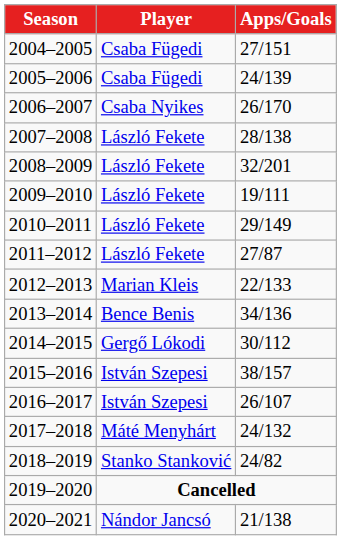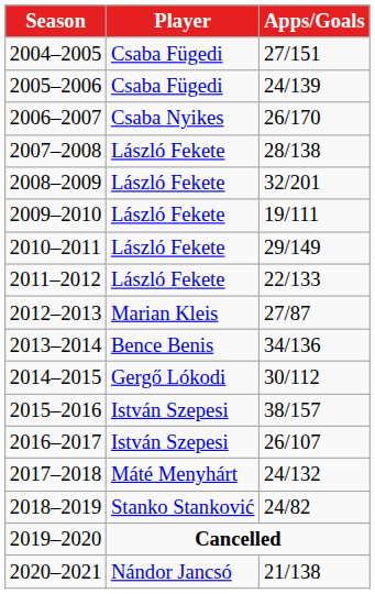 <table class="wikitable">
 <tr>
 <th style="color:white; background:#E62020">Season</th>
 <th style="color:white; background:#E62020">Player</th>
 <th style="color:white; background:#E62020">Apps/Goals</th>
 </tr>
 <tr>
 <td>2004–2005</td>
 <td> <a href='#'>Csaba Fügedi</a></td>
 <td>27/151</td>
 </tr>
 <tr>
 <td>2005–2006</td>
 <td> <a href='#'>Csaba Fügedi</a></td>
 <td>24/139</td>
 </tr>
 <tr>
 <td>2006–2007</td>
 <td> <a href='#'>Csaba Nyikes</a></td>
 <td>26/170</td>
 </tr>
 <tr>
 <td>2007–2008</td>
 <td> <a href='#'>László Fekete</a></td>
 <td>28/138</td>
 </tr>
 <tr>
 <td>2008–2009</td>
 <td> <a href='#'>László Fekete</a></td>
 <td>32/201</td>
 </tr>
 <tr>
 <td>2009–2010</td>
 <td> <a href='#'>László Fekete</a></td>
 <td>19/111</td>
 </tr>
 <tr>
 <td>2010–2011</td>
 <td> <a href='#'>László Fekete</a></td>
 <td>29/149</td>
 </tr>
 <tr>
 <td>2011–2012</td>
 <td> <a href='#'>László Fekete</a></td>
-<td>27/87</td>
+<td>22/133</td>
 </tr>
 <tr>
 <td>2012–2013</td>
 <td> <a href='#'>Marian Kleis</a></td>
-<td>22/133</td>
+<td>27/87</td>
 </tr>
 <tr>
 <td>2013–2014</td>
 <td> <a href='#'>Bence Benis</a></td>
 <td>34/136</td>
 </tr>
 <tr>
 <td>2014–2015</td>
 <td> <a href='#'>Gergő Lókodi</a></td>
 <td>30/112</td>
 </tr>
 <tr>
 <td>2015–2016</td>
 <td> <a href='#'>István Szepesi</a></td>
 <td>38/157</td>
 </tr>
 <tr>
 <td>2016–2017</td>
 <td> <a href='#'>István Szepesi</a></td>
 <td>26/107</td>
 </tr>
 <tr>
 <td>2017–2018</td>
 <td> <a href='#'>Máté Menyhárt</a></td>
 <td>24/132</td>
 </tr>
 <tr>
 <td>2018–2019</td>
 <td> <a href='#'>Stanko Stanković</a></td>
 <td>24/82</td>
 </tr>
 <tr>
 <td>2019–2020</td>
 <td colspan=2 align=center><strong>Cancelled</strong></td>
 </tr>
 <tr>
 <td>2020–2021</td>
 <td> <a href='#'>Nándor Jancsó</a></td>
 <td>21/138</td>
 </tr>
 </table>
